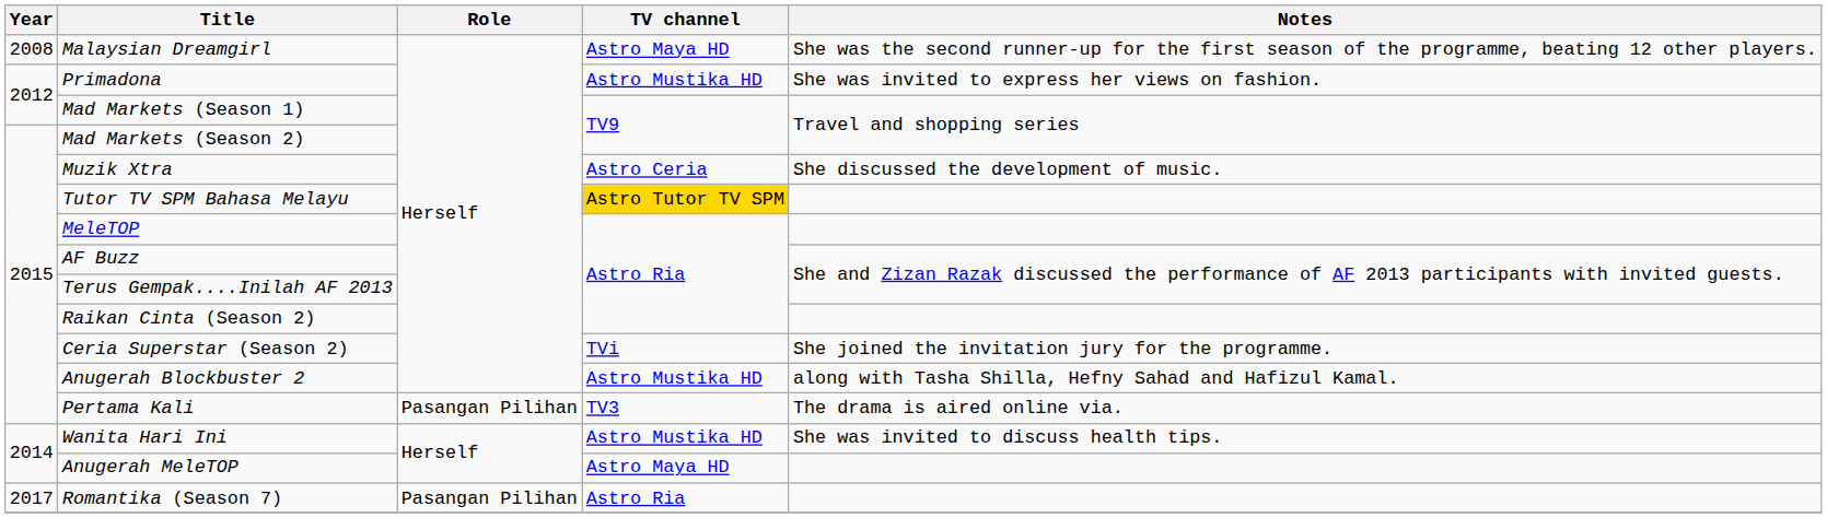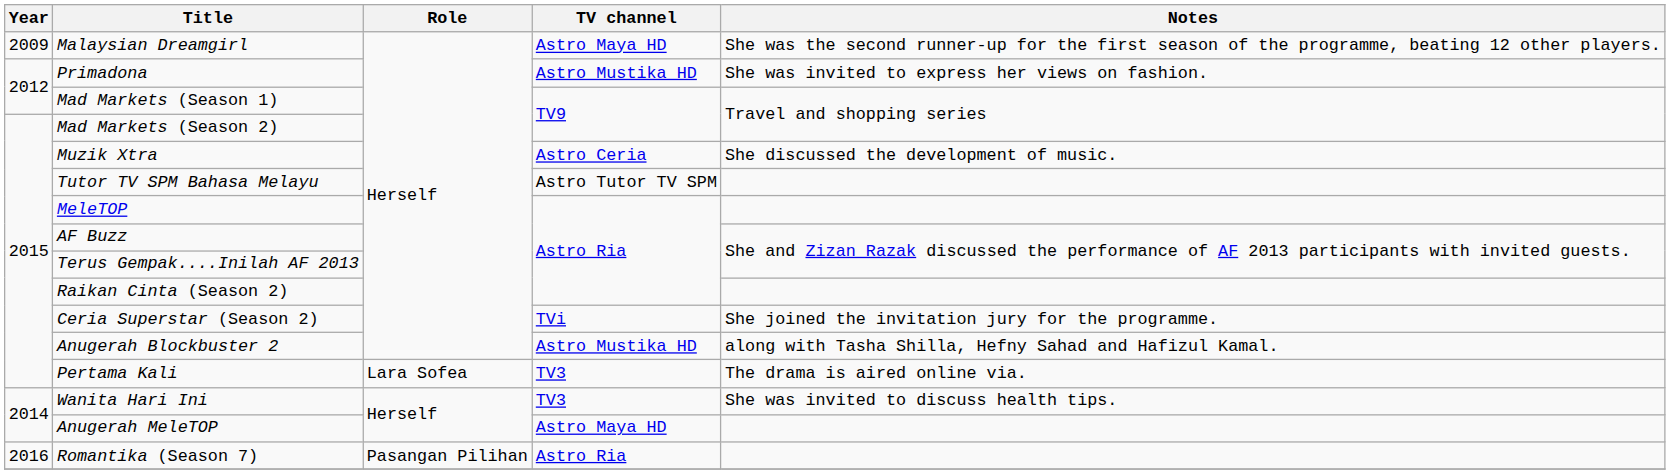 <table class="wikitable">
 <tr>
 <th>Year</th>
 <th>Title</th>
 <th>Role</th>
 <th>TV channel</th>
 <th>Notes</th>
 </tr>
 <tr>
-<td>2008</td>
+<td>2009</td>
 <td><em>Malaysian Dreamgirl</em></td>
 <td rowspan="12">Herself</td>
 <td><a href='#'>Astro Maya HD</a></td>
 <td>She was the second runner-up for the first season of the programme, beating 12 other players.</td>
 </tr>
 <tr>
 <td rowspan="2">2012</td>
 <td><em>Primadona</em></td>
 <td><a href='#'>Astro Mustika HD</a></td>
 <td>She was invited to express her views on fashion.</td>
 </tr>
 <tr>
 <td><em>Mad Markets</em> (Season 1)</td>
 <td rowspan="2"><a href='#'>TV9</a></td>
 <td rowspan="2">Travel and shopping series</td>
 </tr>
 <tr>
 <td rowspan="10">2015</td>
 <td><em>Mad Markets</em> (Season 2)</td>
 </tr>
 <tr>
 <td><em>Muzik Xtra</em></td>
 <td><a href='#'>Astro Ceria</a></td>
 <td>She discussed the development of music.</td>
 </tr>
 <tr>
 <td><em>Tutor TV SPM Bahasa Melayu</em></td>
-<td style="background: gold;">Astro Tutor TV SPM</td>
+<td>Astro Tutor TV SPM</td>
 <td></td>
 </tr>
 <tr>
 <td><em><a href='#'>MeleTOP</a></em></td>
 <td rowspan="4"><a href='#'>Astro Ria</a></td>
 <td></td>
 </tr>
 <tr>
 <td><em>AF Buzz</em></td>
 <td rowspan="2">She and <a href='#'>Zizan Razak</a> discussed the performance of <a href='#'>AF</a> 2013 participants with invited guests.</td>
 </tr>
 <tr>
 <td><em>Terus Gempak....Inilah AF 2013</em></td>
 </tr>
 <tr>
 <td><em>Raikan Cinta</em> (Season 2)</td>
 <td></td>
 </tr>
 <tr>
 <td><em>Ceria Superstar</em> (Season 2)</td>
 <td><a href='#'>TVi</a></td>
 <td>She joined the invitation jury for the programme.</td>
 </tr>
 <tr>
 <td><em>Anugerah Blockbuster 2</em></td>
 <td><a href='#'>Astro Mustika HD</a></td>
 <td> along with Tasha Shilla, Hefny Sahad and Hafizul Kamal.</td>
 </tr>
 <tr>
 <td><em>Pertama Kali</em></td>
-<td>Pasangan Pilihan</td>
+<td>Lara Sofea</td>
 <td><a href='#'>TV3</a></td>
 <td>The drama is aired online via.</td>
 </tr>
 <tr>
 <td rowspan="2">2014</td>
 <td><em>Wanita Hari Ini</em></td>
 <td rowspan="2">Herself</td>
-<td><a href='#'>Astro Mustika HD</a></td>
+<td><a href='#'>TV3</a></td>
 <td>She was invited to discuss health tips.</td>
 </tr>
 <tr>
 <td><em>Anugerah MeleTOP</em></td>
 <td><a href='#'>Astro Maya HD</a></td>
 <td></td>
 </tr>
 <tr>
-<td>2017</td>
+<td>2016</td>
 <td><em>Romantika</em> (Season 7)</td>
 <td>Pasangan Pilihan</td>
 <td><a href='#'>Astro Ria</a></td>
 <td></td>
 </tr>
 <tr>
 </tr>
 </table>
